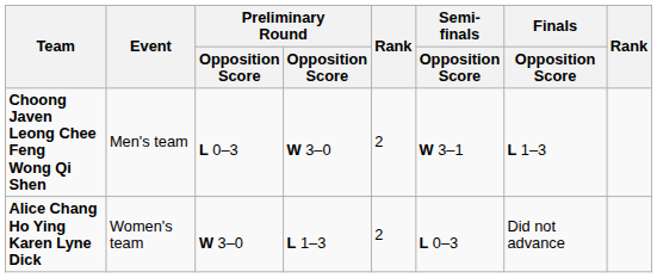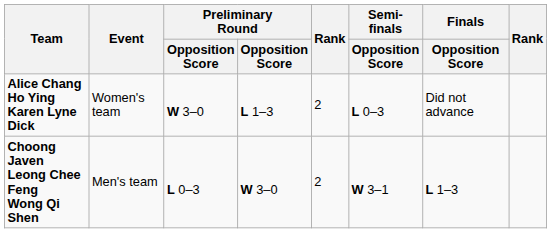 <table class="wikitable" style="font-size: 90%">
 <tr>
 <th rowspan="2">Team</th>
 <th rowspan="2">Event</th>
 <th colspan="2">Preliminary<br>Round</th>
 <th rowspan="2">Rank</th>
 <th>Semi-finals</th>
 <th>Finals</th>
 <th rowspan="2">Rank</th>
 </tr>
 <tr>
 <th>Opposition<br>Score</th>
 <th>Opposition<br>Score</th>
 <th>Opposition<br>Score</th>
 <th>Opposition<br>Score</th>
 </tr>
 <tr>
+<td><strong>Alice Chang<br>Ho Ying<br>Karen Lyne Dick</strong></td>
+<td>Women's team</td>
+<td><br><strong>W</strong> 3–0</td>
+<td><br><strong>L</strong> 1–3</td>
+<td>2</td>
+<td><br><strong>L</strong> 0–3</td>
+<td>Did not advance</td>
+<td></td>
+</tr>
+<tr>
 <td><strong>Choong Javen<br>Leong Chee Feng<br>Wong Qi Shen</strong></td>
 <td>Men's team</td>
 <td><br><strong>L</strong> 0–3</td>
 <td><br><strong>W</strong> 3–0</td>
 <td>2</td>
 <td><br><strong>W</strong> 3–1</td>
 <td><br><strong>L</strong> 1–3</td>
 <td></td>
 </tr>
-<tr>
-<td><strong>Alice Chang<br>Ho Ying<br>Karen Lyne Dick</strong></td>
-<td>Women's team</td>
-<td><br><strong>W</strong> 3–0</td>
-<td><br><strong>L</strong> 1–3</td>
-<td>2</td>
-<td><br><strong>L</strong> 0–3</td>
-<td>Did not advance</td>
-<td></td>
-</tr>
 </table>
